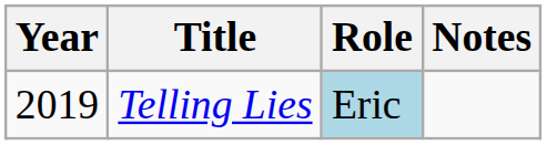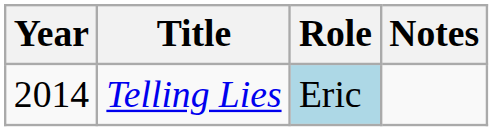 <table class="wikitable sortable">
 <tr>
 <th>Year</th>
 <th>Title</th>
 <th>Role</th>
 <th class="unsortable">Notes</th>
 </tr>
 <tr>
-<td>2019</td>
+<td>2014</td>
 <td><em><a href='#'>Telling Lies</a></em></td>
 <td style="background: lightblue;">Eric</td>
 <td></td>
 </tr>
 </table>
